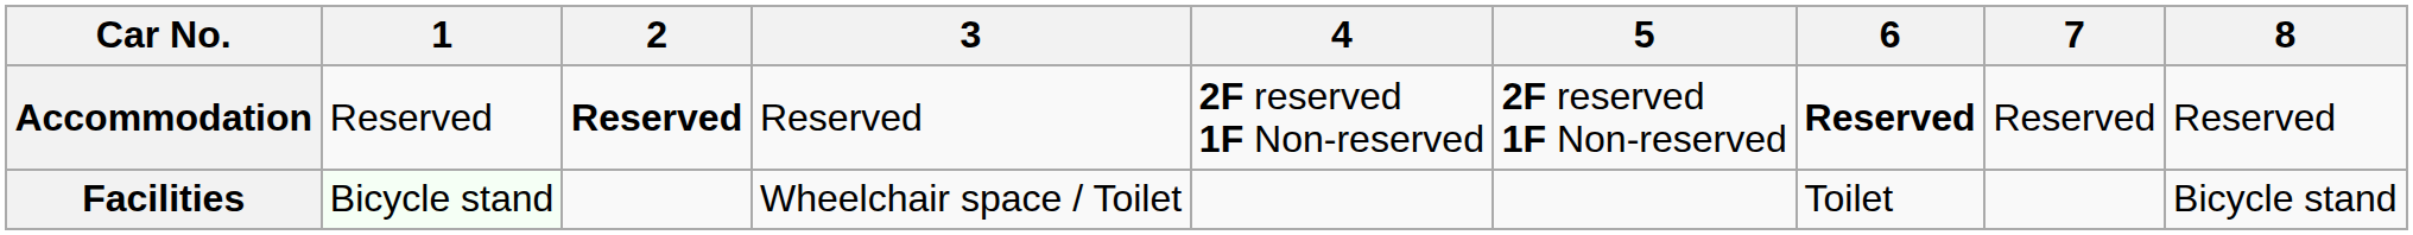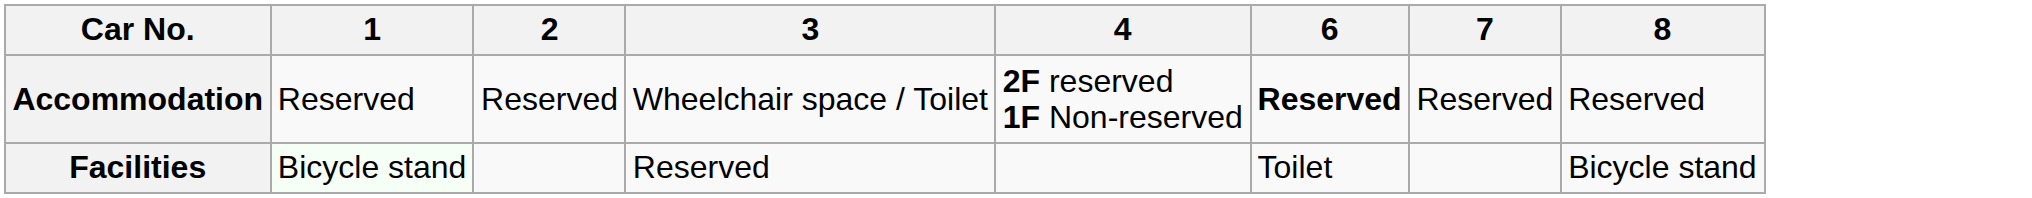 <table class="wikitable">
 <tr>
 <th>Car No.</th>
 <th>1</th>
 <th>2</th>
 <th>3</th>
 <th>4</th>
-<th>5</th>
 <th>6</th>
 <th>7</th>
 <th>8</th>
 </tr>
 <tr>
 <th>Accommodation</th>
 <td>Reserved</td>
-<td><strong>Reserved</strong></td>
 <td>Reserved</td>
-<td><strong>2F</strong> reserved<br><strong>1F</strong> Non-reserved</td>
+<td>Wheelchair space / Toilet</td>
 <td><strong>2F</strong> reserved<br><strong>1F</strong> Non-reserved</td>
 <td><strong>Reserved</strong></td>
 <td>Reserved</td>
 <td>Reserved</td>
 </tr>
 <tr>
 <th>Facilities</th>
 <td style="background: #F5FFF5">Bicycle stand</td>
 <td></td>
-<td>Wheelchair space / Toilet</td>
-<td></td>
+<td>Reserved</td>
 <td></td>
 <td>Toilet</td>
 <td></td>
 <td>Bicycle stand</td>
 </tr>
 </table>
